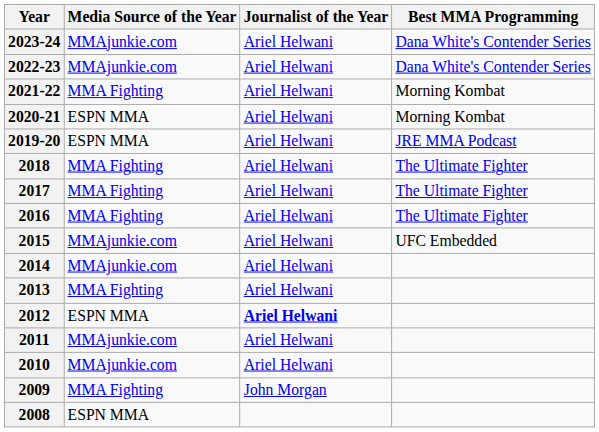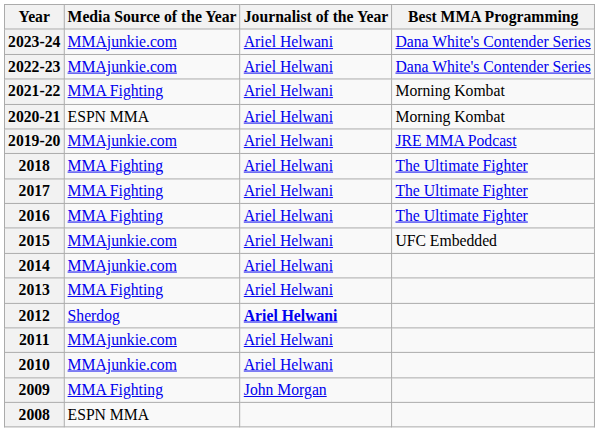 <table class="wikitable">
 <tr>
 <th>Year</th>
 <th>Media Source of the Year</th>
 <th>Journalist of the Year</th>
 <th>Best MMA Programming</th>
 </tr>
 <tr>
 <th>2023-24</th>
 <td><a href='#'>MMAjunkie.com</a></td>
 <td> <a href='#'>Ariel Helwani</a></td>
 <td><a href='#'>Dana White's Contender Series</a></td>
 </tr>
 <tr>
 <th>2022-23</th>
 <td><a href='#'>MMAjunkie.com</a></td>
 <td> <a href='#'>Ariel Helwani</a></td>
 <td><a href='#'>Dana White's Contender Series</a></td>
 </tr>
 <tr>
 <th>2021-22</th>
 <td><a href='#'>MMA Fighting</a></td>
 <td> <a href='#'>Ariel Helwani</a></td>
 <td>Morning Kombat</td>
 </tr>
 <tr>
 <th>2020-21</th>
 <td>ESPN MMA</td>
 <td> <a href='#'>Ariel Helwani</a></td>
 <td>Morning Kombat</td>
 </tr>
 <tr>
 <th>2019-20</th>
-<td>ESPN MMA</td>
+<td><a href='#'>MMAjunkie.com</a></td>
 <td> <a href='#'>Ariel Helwani</a></td>
 <td><a href='#'>JRE MMA Podcast</a></td>
 </tr>
 <tr>
 <th>2018</th>
 <td><a href='#'>MMA Fighting</a></td>
 <td> <a href='#'>Ariel Helwani</a></td>
 <td><a href='#'>The Ultimate Fighter</a></td>
 </tr>
 <tr>
 <th>2017</th>
 <td><a href='#'>MMA Fighting</a></td>
 <td> <a href='#'>Ariel Helwani</a></td>
 <td><a href='#'>The Ultimate Fighter</a></td>
 </tr>
 <tr>
 <th>2016</th>
 <td><a href='#'>MMA Fighting</a></td>
 <td> <a href='#'>Ariel Helwani</a></td>
 <td><a href='#'>The Ultimate Fighter</a></td>
 </tr>
 <tr>
 <th>2015</th>
 <td><a href='#'>MMAjunkie.com</a></td>
 <td> <a href='#'>Ariel Helwani</a></td>
 <td>UFC Embedded</td>
 </tr>
 <tr>
 <th>2014</th>
 <td><a href='#'>MMAjunkie.com</a></td>
 <td> <a href='#'>Ariel Helwani</a></td>
 <td></td>
 </tr>
 <tr>
 <th>2013</th>
 <td><a href='#'>MMA Fighting</a></td>
 <td> <a href='#'>Ariel Helwani</a></td>
 <td></td>
 </tr>
 <tr>
 <th>2012</th>
-<td>ESPN MMA</td>
+<td><a href='#'>Sherdog</a></td>
 <td><strong> <a href='#'>Ariel Helwani</a></strong></td>
 <td></td>
 </tr>
 <tr>
 <th>2011</th>
 <td><a href='#'>MMAjunkie.com</a></td>
 <td> <a href='#'>Ariel Helwani</a></td>
 <td></td>
 </tr>
 <tr>
 <th>2010</th>
 <td><a href='#'>MMAjunkie.com</a></td>
 <td> <a href='#'>Ariel Helwani</a></td>
 <td></td>
 </tr>
 <tr>
 <th>2009</th>
 <td><a href='#'>MMA Fighting</a></td>
 <td> <a href='#'>John Morgan</a></td>
 <td></td>
 </tr>
 <tr>
 <th>2008</th>
 <td>ESPN MMA</td>
 <td></td>
 <td></td>
 </tr>
 </table>
